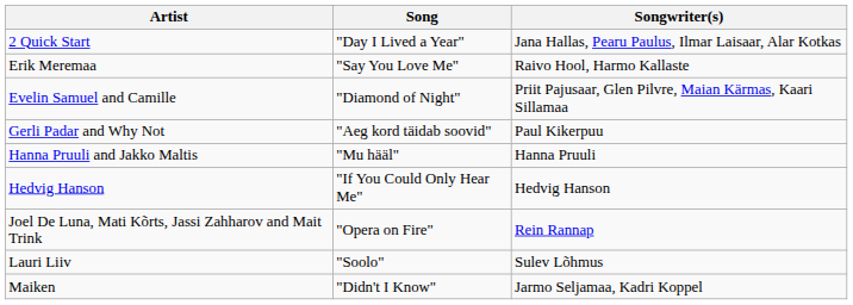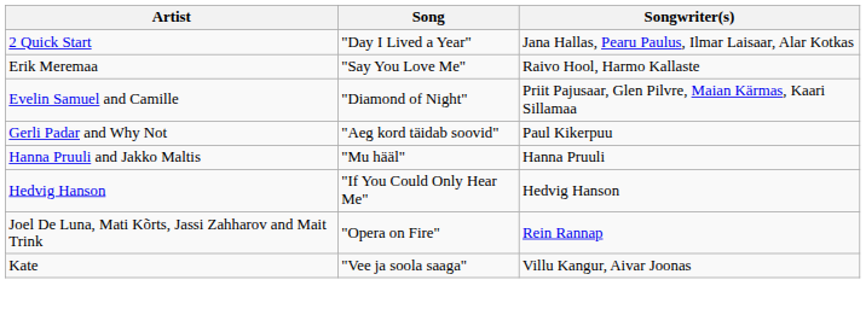 <table class="sortable wikitable" style="margin: 1em auto 1em auto;">
 <tr>
 <th>Artist</th>
 <th>Song</th>
 <th>Songwriter(s)</th>
 </tr>
 <tr>
 <td><a href='#'>2 Quick Start</a></td>
 <td>"Day I Lived a Year"</td>
 <td>Jana Hallas, <a href='#'>Pearu Paulus</a>, Ilmar Laisaar, Alar Kotkas</td>
 </tr>
 <tr>
 <td>Erik Meremaa</td>
 <td>"Say You Love Me"</td>
 <td>Raivo Hool, Harmo Kallaste</td>
 </tr>
 <tr>
 <td><a href='#'>Evelin Samuel</a> and Camille</td>
 <td>"Diamond of Night"</td>
 <td>Priit Pajusaar, Glen Pilvre, <a href='#'>Maian Kärmas</a>, Kaari Sillamaa</td>
 </tr>
 <tr>
 <td align="left"><a href='#'>Gerli Padar</a> and Why Not</td>
 <td>"Aeg kord täidab soovid"</td>
 <td>Paul Kikerpuu</td>
 </tr>
 <tr>
 <td><a href='#'>Hanna Pruuli</a> and Jakko Maltis</td>
 <td>"Mu hääl"</td>
 <td>Hanna Pruuli</td>
 </tr>
 <tr>
 <td><a href='#'>Hedvig Hanson</a></td>
 <td>"If You Could Only Hear Me"</td>
 <td>Hedvig Hanson</td>
 </tr>
 <tr>
 <td>Joel De Luna, Mati Kõrts, Jassi Zahharov and Mait Trink</td>
 <td>"Opera on Fire"</td>
 <td><a href='#'>Rein Rannap</a></td>
 </tr>
 <tr>
-<td>Lauri Liiv</td>
-<td>"Soolo"</td>
-<td>Sulev Lõhmus</td>
-</tr>
-<tr>
-<td>Maiken</td>
-<td>"Didn't I Know"</td>
-<td>Jarmo Seljamaa, Kadri Koppel</td>
+<td>Kate</td>
+<td>"Vee ja soola saaga"</td>
+<td>Villu Kangur, Aivar Joonas</td>
 </tr>
 </table>
